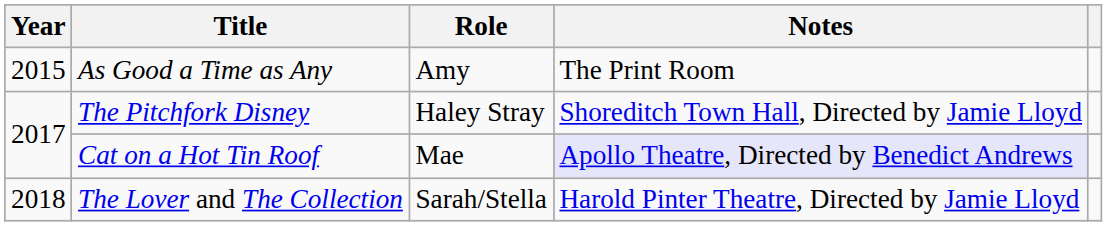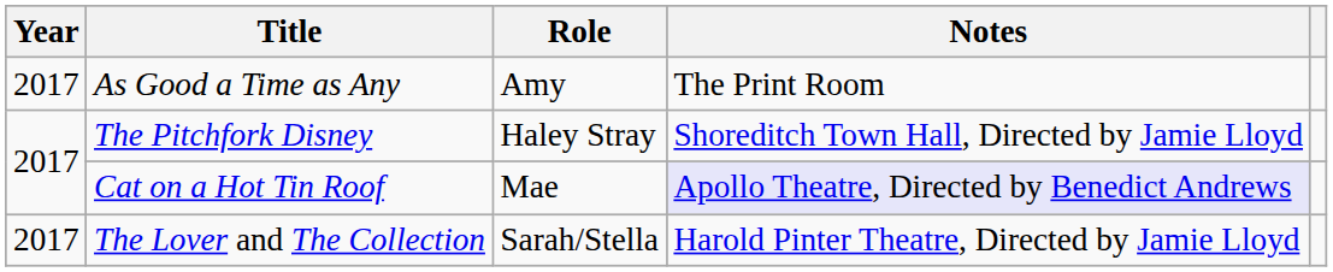 <table class="wikitable">
 <tr>
 <th>Year</th>
 <th>Title</th>
 <th>Role</th>
 <th>Notes</th>
 <th class="unsortable"></th>
 </tr>
 <tr>
-<td>2015</td>
+<td>2017</td>
 <td><em>As Good a Time as Any</em></td>
 <td>Amy</td>
 <td>The Print Room</td>
 </tr>
 <tr>
 <td rowspan="2">2017</td>
 <td><em><a href='#'>The Pitchfork Disney</a></em></td>
 <td>Haley Stray</td>
 <td><a href='#'>Shoreditch Town Hall</a>, Directed by <a href='#'>Jamie Lloyd</a></td>
 <td></td>
 </tr>
 <tr>
 <td><em><a href='#'>Cat on a Hot Tin Roof</a></em></td>
 <td>Mae</td>
 <td style="background: lavender;"><a href='#'>Apollo Theatre</a>, Directed by <a href='#'>Benedict Andrews</a></td>
 <td></td>
 </tr>
 <tr>
-<td>2018</td>
+<td>2017</td>
 <td><em><a href='#'>The Lover</a></em> and <em><a href='#'>The Collection</a></em></td>
 <td>Sarah/Stella</td>
 <td><a href='#'>Harold Pinter Theatre</a>, Directed by <a href='#'>Jamie Lloyd</a></td>
 <td></td>
 </tr>
 </table>
